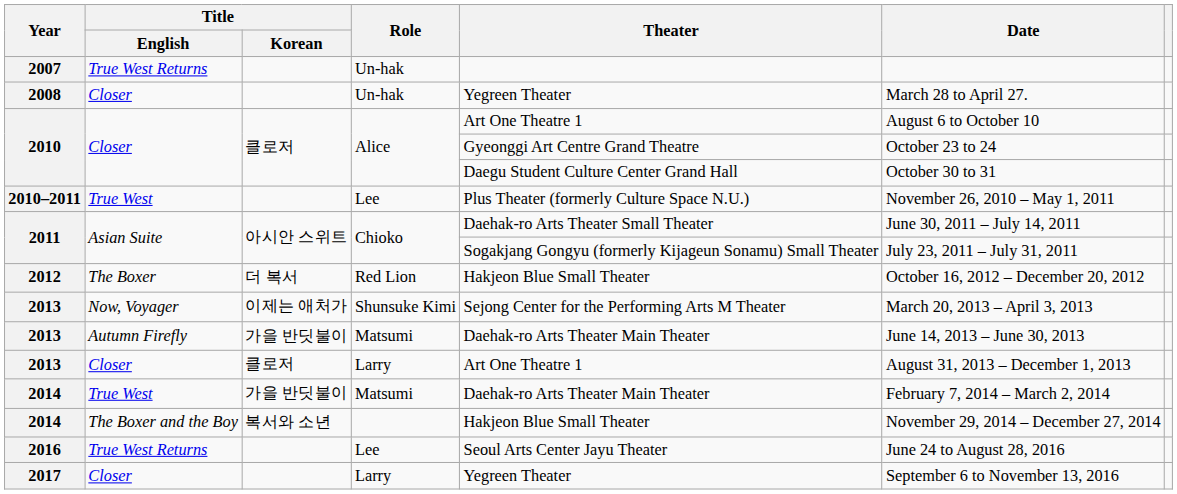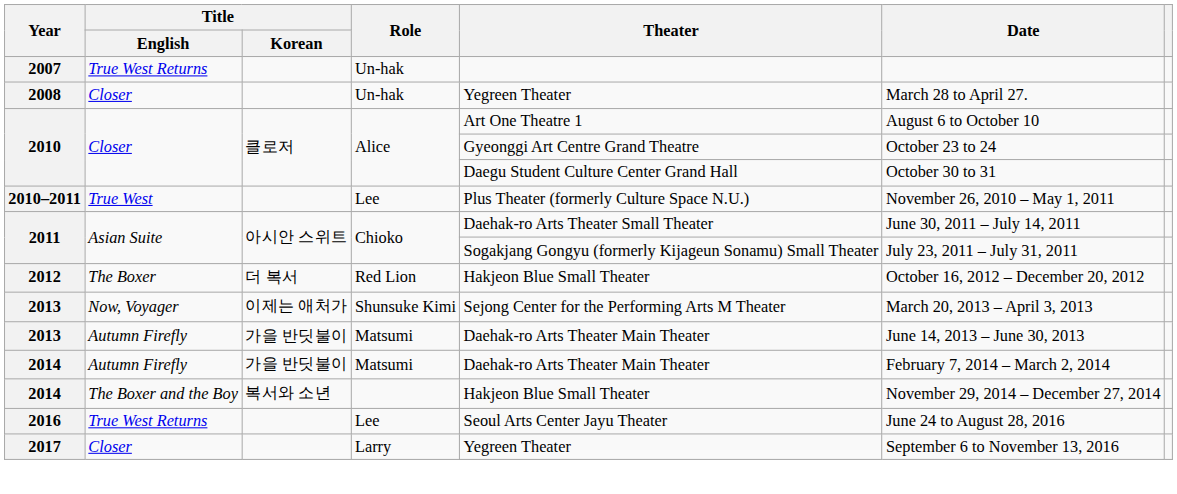 <table class="wikitable sortable plainrowheaders">
 <tr>
 <th rowspan="2" scope="col">Year</th>
 <th colspan="2" scope="col">Title</th>
 <th rowspan="2" scope="col">Role</th>
 <th rowspan="2" scope="col">Theater</th>
 <th rowspan="2" scope="col">Date</th>
 <th rowspan="2" scope="col" class="unsortable"></th>
 </tr>
 <tr>
 <th>English</th>
 <th>Korean</th>
 </tr>
 <tr>
 <th scope="row">2007</th>
 <td><em><a href='#'>True West Returns</a></em></td>
 <td></td>
 <td>Un-hak</td>
 <td></td>
 <td></td>
 <td></td>
 </tr>
 <tr>
 <th scope="row">2008</th>
 <td><em><a href='#'>Closer</a></em></td>
 <td></td>
 <td>Un-hak</td>
 <td>Yegreen Theater</td>
 <td>March 28 to April 27.</td>
 <td style="text-align:center"></td>
 </tr>
 <tr>
 <th rowspan="3" scope="row">2010</th>
 <td rowspan="3"><em><a href='#'>Closer</a></em></td>
 <td rowspan="3">클로저</td>
 <td rowspan="3">Alice</td>
 <td>Art One Theatre 1</td>
 <td>August 6 to October 10</td>
 <td></td>
 </tr>
 <tr>
 <td>Gyeonggi Art Centre Grand Theatre</td>
 <td>October 23 to 24</td>
 <td></td>
 </tr>
 <tr>
 <td>Daegu Student Culture Center Grand Hall</td>
 <td>October 30 to 31</td>
 <td></td>
 </tr>
 <tr>
 <th scope="row">2010–2011</th>
 <td><em><a href='#'>True West</a></em></td>
 <td></td>
 <td>Lee</td>
 <td>Plus Theater (formerly Culture Space N.U.)</td>
 <td>November 26, 2010 – May 1, 2011</td>
 <td></td>
 </tr>
 <tr>
 <th rowspan="2" scope="row">2011</th>
 <td rowspan="2"><em>Asian Suite</em></td>
 <td rowspan="2">아시안 스위트</td>
 <td rowspan="2">Chioko</td>
 <td>Daehak-ro Arts Theater Small Theater</td>
 <td>June 30, 2011 – July 14, 2011</td>
 <td></td>
 </tr>
 <tr>
 <td>Sogakjang Gongyu (formerly Kijageun Sonamu) Small Theater</td>
 <td>July 23, 2011 – July 31, 2011</td>
 <td></td>
 </tr>
 <tr>
 <th scope="row">2012</th>
 <td><em>The Boxer</em></td>
 <td>더 복서</td>
 <td>Red Lion</td>
 <td>Hakjeon Blue Small Theater</td>
 <td>October 16, 2012 – December 20, 2012</td>
 <td></td>
 </tr>
 <tr>
 <th scope="row">2013</th>
 <td><em>Now, Voyager</em></td>
 <td>이제는 애처가</td>
 <td>Shunsuke Kimi</td>
 <td>Sejong Center for the Performing Arts M Theater</td>
 <td>March 20, 2013 – April 3, 2013</td>
 <td></td>
 </tr>
 <tr>
 <th scope="row">2013</th>
 <td><em>Autumn Firefly</em></td>
 <td>가을 반딧불이</td>
 <td>Matsumi</td>
 <td>Daehak-ro Arts Theater Main Theater</td>
 <td>June 14, 2013 – June 30, 2013</td>
 <td></td>
 </tr>
 <tr>
-<th scope="row">2013</th>
-<td><em><a href='#'>Closer</a></em></td>
-<td>클로저</td>
-<td>Larry</td>
-<td>Art One Theatre 1</td>
-<td>August 31, 2013 – December 1, 2013</td>
-<td></td>
-</tr>
-<tr>
 <th scope="row">2014</th>
-<td><em><a href='#'>True West</a></em></td>
+<td><em>Autumn Firefly</em></td>
 <td>가을 반딧불이</td>
 <td>Matsumi</td>
 <td>Daehak-ro Arts Theater Main Theater</td>
 <td>February 7, 2014 – March 2, 2014</td>
 <td></td>
 </tr>
 <tr>
 <th scope="row">2014</th>
 <td><em>The Boxer and the Boy</em></td>
 <td>복서와 소년</td>
 <td></td>
 <td>Hakjeon Blue Small Theater</td>
 <td>November 29, 2014 – December 27, 2014</td>
 <td></td>
 </tr>
 <tr>
 <th scope="row">2016</th>
 <td><em><a href='#'>True West Returns</a></em></td>
 <td></td>
 <td>Lee</td>
 <td>Seoul Arts Center Jayu Theater</td>
 <td>June 24 to August 28, 2016</td>
 <td></td>
 </tr>
 <tr>
 <th scope="row">2017</th>
 <td><em><a href='#'>Closer</a></em></td>
 <td></td>
 <td>Larry</td>
 <td>Yegreen Theater</td>
 <td>September 6 to November 13, 2016</td>
 <td></td>
 </tr>
 </table>
